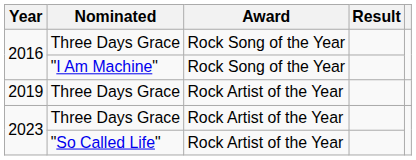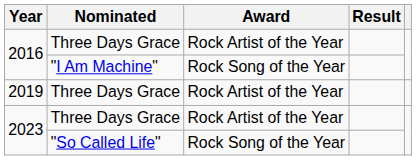 <table class="wikitable">
 <tr>
 <th>Year</th>
 <th>Nominated</th>
 <th>Award</th>
 <th>Result</th>
 <th></th>
 </tr>
 <tr>
 <td rowspan="2">2016</td>
 <td>Three Days Grace</td>
-<td>Rock Song of the Year</td>
+<td>Rock Artist of the Year</td>
 <td></td>
 <td style="text-align:center;" rowspan="2"></td>
 </tr>
 <tr>
 <td>"<a href='#'>I Am Machine</a>"</td>
 <td>Rock Song of the Year</td>
 <td></td>
 </tr>
 <tr>
 <td>2019</td>
 <td>Three Days Grace</td>
 <td>Rock Artist of the Year</td>
 <td></td>
 <td style="text-align:center;"></td>
 </tr>
 <tr>
 <td rowspan="2">2023</td>
 <td>Three Days Grace</td>
 <td>Rock Artist of the Year</td>
 <td></td>
 <td style="text-align:center;" rowspan="2"></td>
 </tr>
 <tr>
 <td>"<a href='#'>So Called Life</a>"</td>
-<td>Rock Artist of the Year</td>
+<td>Rock Song of the Year</td>
 <td></td>
 </tr>
 </table>
